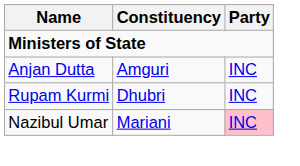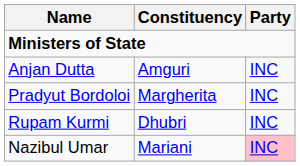 <table class="wikitable">
 <tr>
 <th>Name</th>
 <th>Constituency</th>
 <th>Party</th>
 </tr>
 <tr>
 <td colspan="3"><strong>Ministers of State</strong></td>
 </tr>
 <tr>
 <td><a href='#'>Anjan Dutta</a></td>
 <td><a href='#'>Amguri</a></td>
 <td><a href='#'>INC</a></td>
 </tr>
 <tr>
+<td><a href='#'>Pradyut Bordoloi</a></td>
+<td><a href='#'>Margherita</a></td>
+<td><a href='#'>INC</a></td>
+</tr>
+<tr>
 <td><a href='#'>Rupam Kurmi</a></td>
 <td><a href='#'>Dhubri</a></td>
 <td><a href='#'>INC</a></td>
 </tr>
 <tr>
 <td>Nazibul Umar</td>
 <td><a href='#'>Mariani</a></td>
 <td style="background: pink;"><a href='#'>INC</a></td>
 </tr>
 </table>
